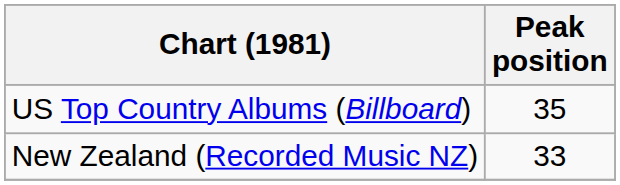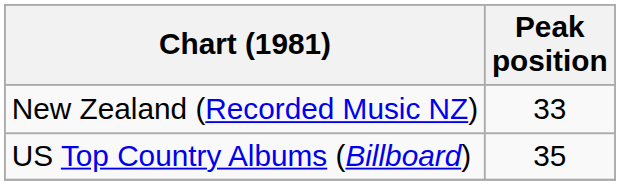 <table class="wikitable sortable">
 <tr>
 <th align="left">Chart (1981)</th>
 <th align="center">Peak<br>position</th>
 </tr>
 <tr>
+<td align="left">New Zealand (<a href='#'>Recorded Music NZ</a>)</td>
+<td align="center">33</td>
+</tr>
+<tr>
 <td align="left">US <a href='#'>Top Country Albums</a> (<em><a href='#'>Billboard</a></em>)</td>
 <td align="center">35</td>
 </tr>
 <tr>
-<td align="left">New Zealand (<a href='#'>Recorded Music NZ</a>)</td>
-<td align="center">33</td>
-</tr>
-<tr>
 </tr>
 </table>
